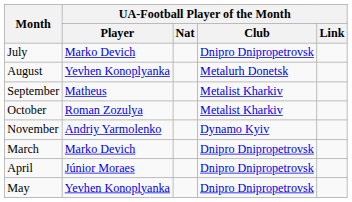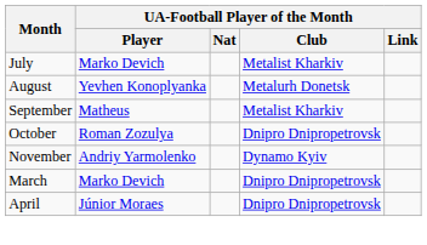 <table class="wikitable">
 <tr>
 <th rowspan="2">Month</th>
 <th colspan="4">UA-Football Player of the Month</th>
 </tr>
 <tr>
 <th>Player</th>
 <th>Nat</th>
 <th>Club</th>
 <th>Link</th>
 </tr>
 <tr>
 <td>July</td>
 <td><a href='#'>Marko Devich</a></td>
 <td></td>
-<td><a href='#'>Dnipro Dnipropetrovsk</a></td>
+<td><a href='#'>Metalist Kharkiv</a></td>
 <td></td>
 </tr>
 <tr>
 <td>August</td>
 <td><a href='#'>Yevhen Konoplyanka</a></td>
 <td></td>
 <td><a href='#'>Metalurh Donetsk</a></td>
 <td></td>
 </tr>
 <tr>
 <td>September</td>
 <td><a href='#'>Matheus</a></td>
 <td></td>
 <td><a href='#'>Metalist Kharkiv</a></td>
 <td></td>
 </tr>
 <tr>
 <td>October</td>
 <td><a href='#'>Roman Zozulya</a></td>
 <td></td>
-<td><a href='#'>Metalist Kharkiv</a></td>
+<td><a href='#'>Dnipro Dnipropetrovsk</a></td>
 <td></td>
 </tr>
 <tr>
 <td>November</td>
 <td><a href='#'>Andriy Yarmolenko</a></td>
 <td></td>
 <td><a href='#'>Dynamo Kyiv</a></td>
 <td></td>
 </tr>
 <tr>
 <td>March</td>
 <td><a href='#'>Marko Devich</a></td>
 <td></td>
 <td><a href='#'>Dnipro Dnipropetrovsk</a></td>
 <td></td>
 </tr>
 <tr>
 <td>April</td>
 <td><a href='#'>Júnior Moraes</a></td>
 <td></td>
 <td><a href='#'>Dnipro Dnipropetrovsk</a></td>
 <td></td>
 </tr>
-<tr>
-<td>May</td>
-<td><a href='#'>Yevhen Konoplyanka</a></td>
-<td></td>
-<td><a href='#'>Dnipro Dnipropetrovsk</a></td>
-<td></td>
-</tr>
 </table>
